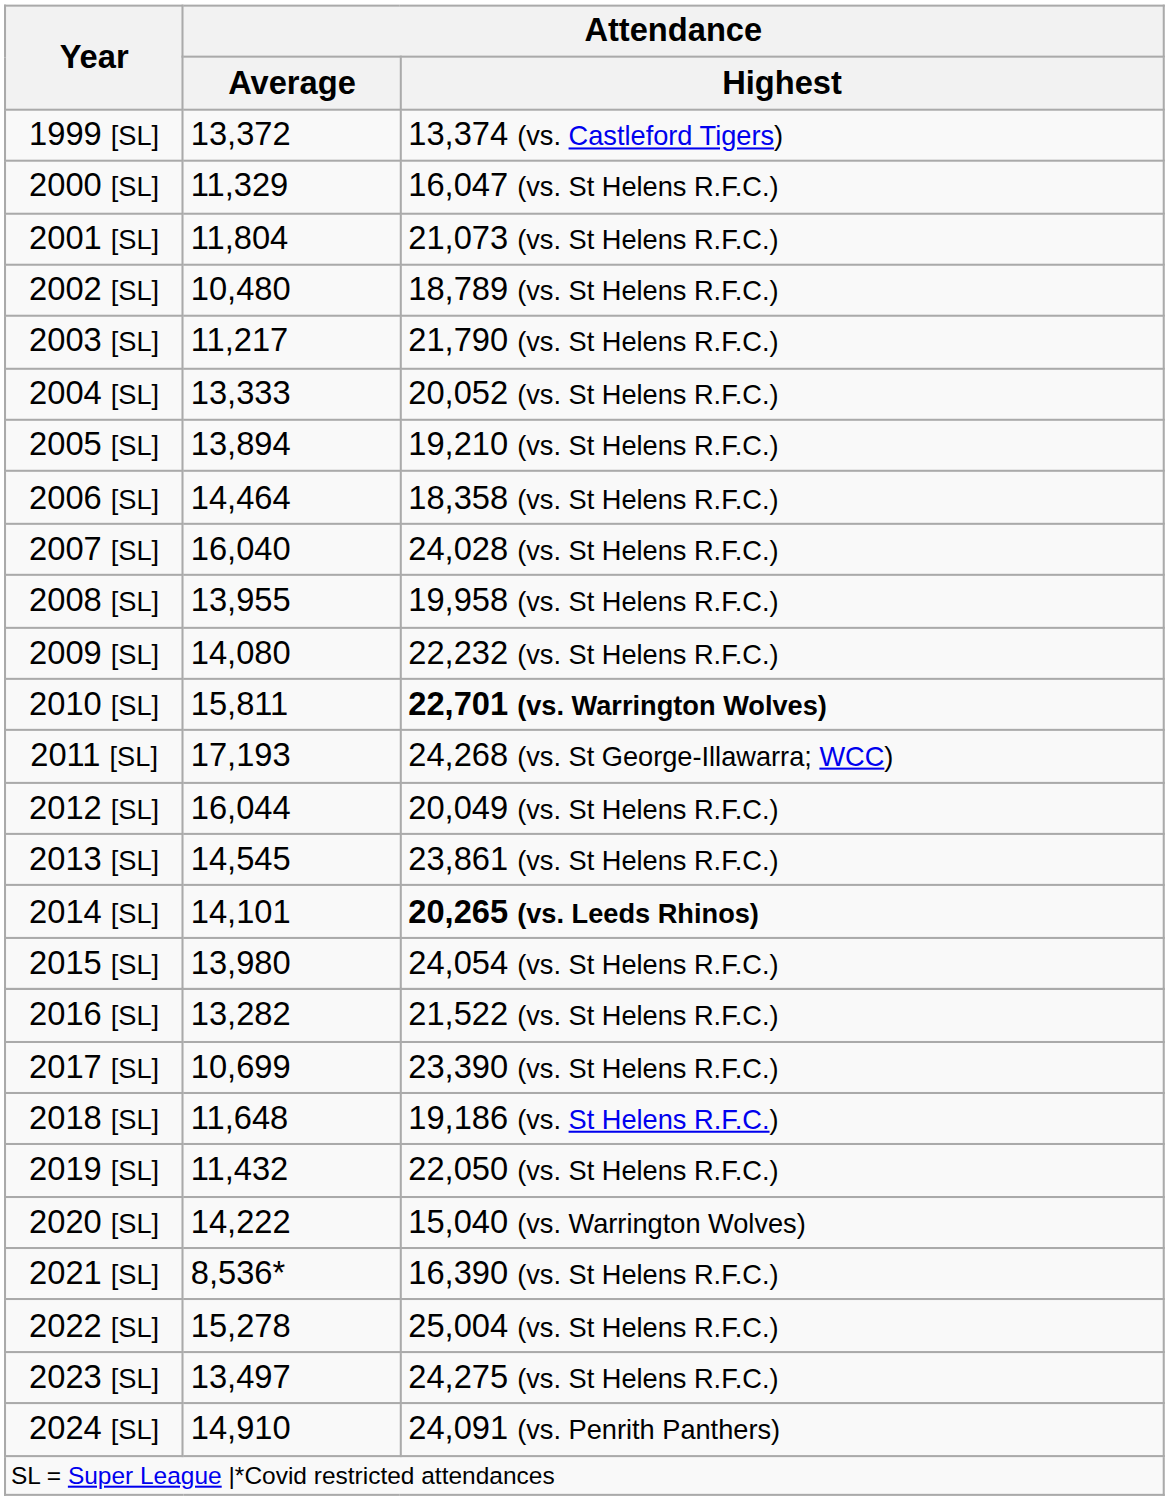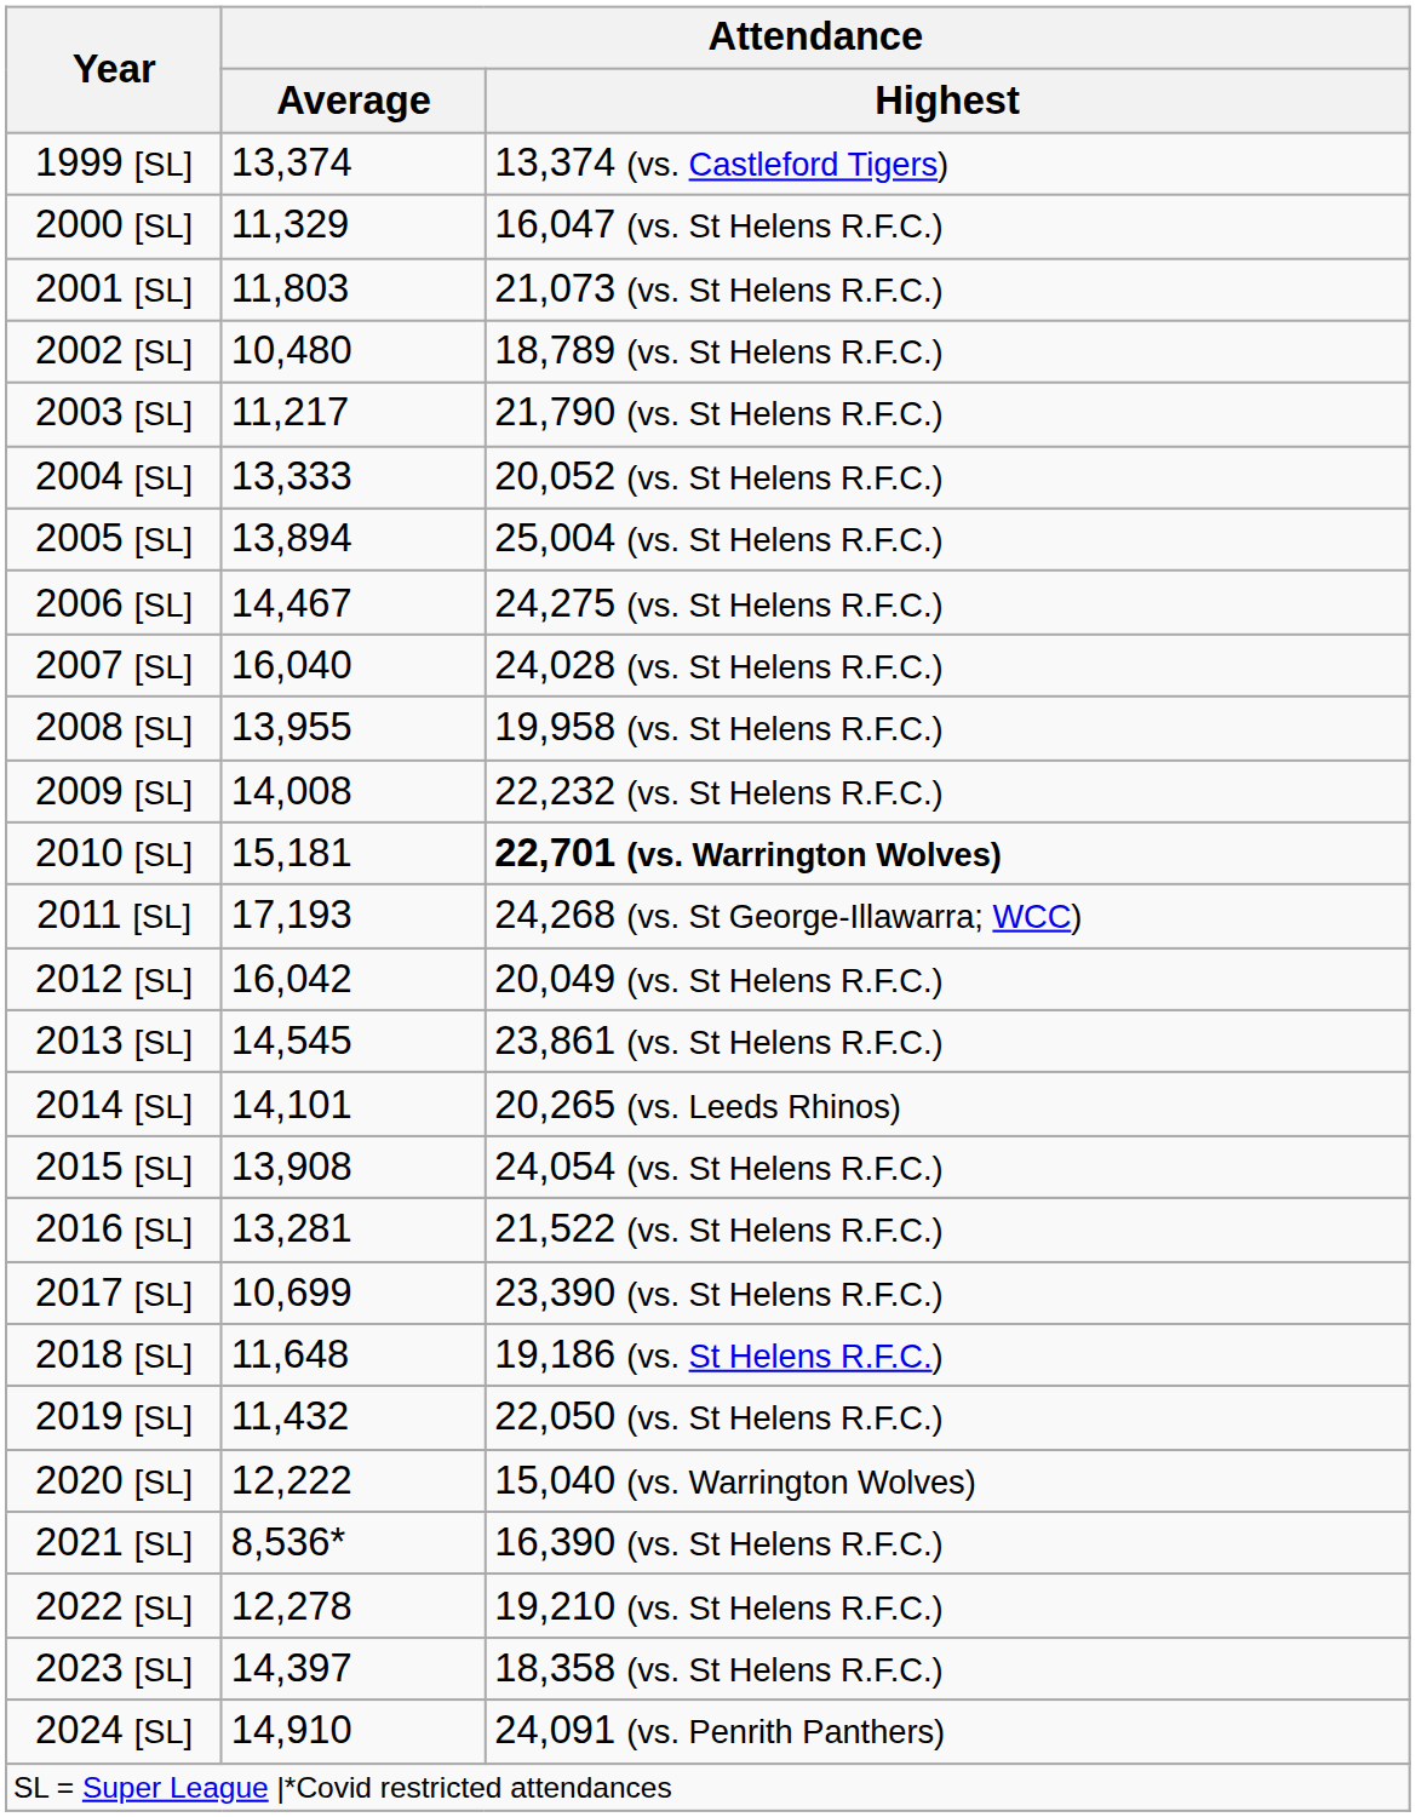 <table class="wikitable"  style="float:left; width:45%;">
 <tr>
 <th rowspan="2" style="width:80px;">Year</th>
 <th colspan="2">Attendance</th>
 </tr>
 <tr>
 <th>Average</th>
 <th>Highest</th>
 </tr>
 <tr>
 <td align=center>1999 <small>[SL]</small></td>
-<td>13,372</td>
+<td>13,374</td>
 <td>13,374 <small>(vs. <a href='#'>Castleford Tigers</a>)</small></td>
 </tr>
 <tr>
 <td align=center>2000 <small>[SL]</small></td>
 <td>11,329</td>
 <td>16,047  <small>(vs. St Helens R.F.C.)</small></td>
 </tr>
 <tr>
 <td align=center>2001 <small>[SL]</small></td>
-<td>11,804</td>
+<td>11,803</td>
 <td>21,073 <small>(vs. St Helens R.F.C.)</small></td>
 </tr>
 <tr>
 <td align=center>2002 <small>[SL]</small></td>
 <td>10,480</td>
 <td>18,789 <small>(vs. St Helens R.F.C.)</small></td>
 </tr>
 <tr>
 <td align=center>2003 <small>[SL]</small></td>
 <td>11,217</td>
 <td>21,790 <small>(vs. St Helens R.F.C.)</small></td>
 </tr>
 <tr>
 <td align=center>2004 <small>[SL]</small></td>
 <td>13,333</td>
 <td>20,052 <small>(vs. St Helens R.F.C.)</small></td>
 </tr>
 <tr>
 <td align=center>2005 <small>[SL]</small></td>
 <td>13,894</td>
-<td>19,210 <small>(vs. St Helens R.F.C.)</small></td>
+<td>25,004 <small>(vs. St Helens R.F.C.)</small></td>
 </tr>
 <tr>
 <td align=center>2006 <small>[SL]</small></td>
-<td>14,464</td>
-<td>18,358 <small>(vs. St Helens R.F.C.)</small></td>
+<td>14,467</td>
+<td>24,275 <small>(vs. St Helens R.F.C.)</small></td>
 </tr>
 <tr>
 <td align=center>2007 <small>[SL]</small></td>
 <td>16,040</td>
 <td>24,028 <small>(vs. St Helens R.F.C.)</small></td>
 </tr>
 <tr>
 <td align=center>2008 <small>[SL]</small></td>
 <td>13,955</td>
 <td>19,958 <small>(vs. St Helens R.F.C.)</small></td>
 </tr>
 <tr>
 <td align=center>2009 <small>[SL]</small></td>
-<td>14,080</td>
+<td>14,008</td>
 <td>22,232 <small>(vs. St Helens R.F.C.)</small></td>
 </tr>
 <tr>
 <td align=center>2010 <small>[SL]</small></td>
-<td>15,811</td>
+<td>15,181</td>
 <td><strong>22,701 <small>(vs. Warrington Wolves)</small></strong></td>
 </tr>
 <tr>
 <td align=center>2011 <small>[SL]</small></td>
 <td>17,193</td>
 <td>24,268 <small>(vs. St George-Illawarra; <a href='#'>WCC</a>)</small></td>
 </tr>
 <tr>
 <td align=center>2012 <small>[SL]</small></td>
-<td>16,044</td>
+<td>16,042</td>
 <td>20,049 <small>(vs. St Helens R.F.C.)</small></td>
 </tr>
 <tr>
 <td align=center>2013 <small>[SL]</small></td>
 <td>14,545</td>
 <td>23,861 <small>(vs. St Helens R.F.C.)</small></td>
 </tr>
 <tr>
 <td align=center>2014 <small>[SL]</small></td>
 <td>14,101</td>
-<td><strong>20,265 <small>(vs. Leeds Rhinos)</small></strong></td>
+<td>20,265 <small>(vs. Leeds Rhinos)</small></td>
 </tr>
 <tr>
 <td align=center>2015 <small>[SL]</small></td>
-<td>13,980</td>
+<td>13,908</td>
 <td>24,054  <small>(vs. St Helens R.F.C.)</small></td>
 </tr>
 <tr>
 </tr>
 <tr>
 <td align=center>2016 <small>[SL]</small></td>
-<td>13,282</td>
+<td>13,281</td>
 <td>21,522 <small>(vs. St Helens R.F.C.)</small></td>
 </tr>
 <tr>
 <td align=center>2017 <small>[SL]</small></td>
 <td>10,699</td>
 <td>23,390 <small>(vs. St Helens R.F.C.)</small></td>
 </tr>
 <tr>
 <td align=center>2018 <small>[SL]</small></td>
 <td>11,648</td>
 <td>19,186 <small>(vs. <a href='#'>St Helens R.F.C.</a>)</small></td>
 </tr>
 <tr>
 <td align=center>2019 <small>[SL]</small></td>
 <td>11,432</td>
 <td>22,050 <small>(vs. St Helens R.F.C.)</small></td>
 </tr>
 <tr>
 <td align=center>2020 <small>[SL]</small></td>
-<td>14,222</td>
+<td>12,222</td>
 <td>15,040 <small>(vs. Warrington Wolves)</small></td>
 </tr>
 <tr>
 <td align=center>2021 <small>[SL]</small></td>
 <td>8,536*</td>
 <td>16,390 <small>(vs. St Helens R.F.C.)</small></td>
 </tr>
 <tr>
 <td align=center>2022 <small>[SL]</small></td>
-<td>15,278</td>
-<td>25,004 <small>(vs. St Helens R.F.C.)</small></td>
+<td>12,278</td>
+<td>19,210 <small>(vs. St Helens R.F.C.)</small></td>
 </tr>
 <tr>
 <td align=center>2023 <small>[SL]</small></td>
-<td>13,497</td>
-<td>24,275 <small>(vs. St Helens R.F.C.)</small></td>
+<td>14,397</td>
+<td>18,358 <small>(vs. St Helens R.F.C.)</small></td>
 </tr>
 <tr>
 <td align=center>2024 <small>[SL]</small></td>
 <td>14,910</td>
 <td>24,091 <small>(vs. Penrith Panthers)</small></td>
 </tr>
 <tr>
 <td span style="font-size:75%;" colspan="3">SL = <a href='#'>Super League</a> |*Covid restricted attendances</td>
 </tr>
 </table>
